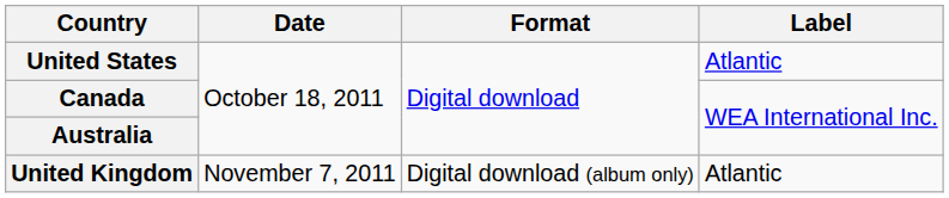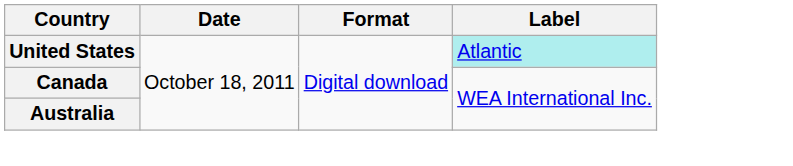 <table class="wikitable plainrowheaders">
 <tr>
 <th scope="col">Country</th>
 <th scope="col">Date</th>
 <th scope="col">Format</th>
 <th scope="col">Label</th>
 </tr>
 <tr>
 <th scope="row">United States</th>
 <td rowspan="3">October 18, 2011</td>
 <td rowspan="3"><a href='#'>Digital download</a></td>
-<td><a href='#'>Atlantic</a></td>
+<td style="background: paleturquoise;"><a href='#'>Atlantic</a></td>
 </tr>
 <tr>
 <th scope="row">Canada</th>
 <td rowspan="2"><a href='#'>WEA International Inc.</a></td>
 </tr>
 <tr>
 <th scope="row">Australia</th>
 </tr>
-<tr>
-<th scope="row">United Kingdom</th>
-<td>November 7, 2011</td>
-<td>Digital download <small>(album only)</small></td>
-<td>Atlantic</td>
-</tr>
 </table>
